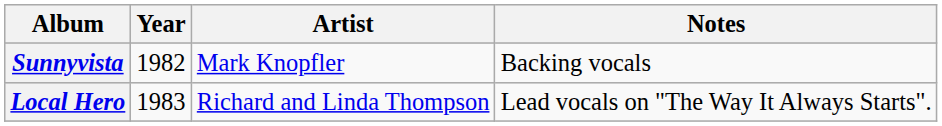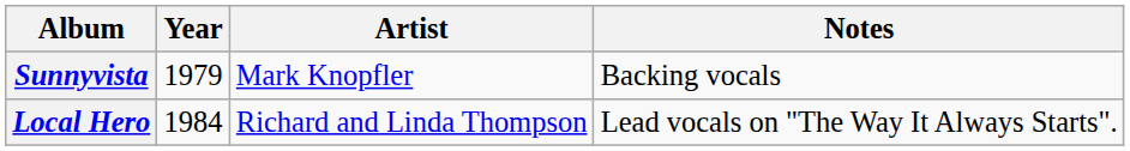 <table class="wikitable plainrowheaders">
 <tr>
 <th scope="col">Album</th>
 <th scope="col">Year</th>
 <th scope="col">Artist</th>
 <th scope="col">Notes</th>
 </tr>
 <tr>
 <th scope="row"><em><a href='#'>Sunnyvista</a></em></th>
-<td>1982</td>
+<td>1979</td>
 <td><a href='#'>Mark Knopfler</a></td>
 <td>Backing vocals</td>
 </tr>
 <tr>
 <th scope="row"><em><a href='#'>Local Hero</a></em></th>
-<td>1983</td>
+<td>1984</td>
 <td><a href='#'>Richard and Linda Thompson</a></td>
 <td>Lead vocals on "The Way It Always Starts".</td>
 </tr>
 </table>
